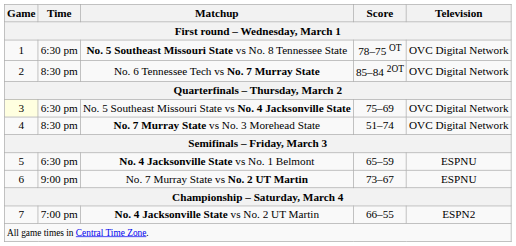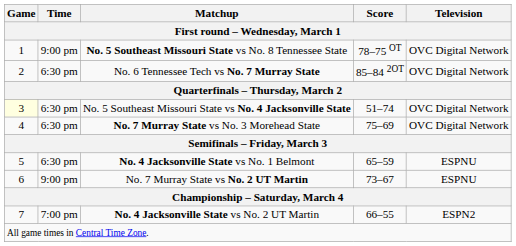 <table class="wikitable">
 <tr>
 <th>Game</th>
 <th>Time</th>
 <th>Matchup</th>
 <th>Score</th>
 <th>Television</th>
 </tr>
 <tr>
 <th colspan=5>First round – Wednesday, March 1</th>
 </tr>
 <tr>
 <td align=center>1</td>
-<td>6:30 pm</td>
+<td>9:00 pm</td>
 <td align=center><strong>No. 5 Southeast Missouri State</strong> vs No. 8 Tennessee State</td>
 <td align=center>78–75 <sup>OT</sup></td>
 <td>OVC Digital Network</td>
 </tr>
 <tr>
 <td align=center>2</td>
-<td>8:30 pm</td>
+<td>6:30 pm</td>
 <td align=center>No. 6 Tennessee Tech vs <strong>No. 7 Murray State</strong></td>
 <td align=center>85–84 <sup>2OT</sup></td>
 <td>OVC Digital Network</td>
 </tr>
 <tr>
 <th colspan=5>Quarterfinals – Thursday, March 2</th>
 </tr>
 <tr>
 <td align=center style="background: lightyellow;">3</td>
 <td>6:30 pm</td>
 <td align=center>No. 5 Southeast Missouri State vs <strong>No. 4 Jacksonville State</strong></td>
-<td align=center>75–69</td>
+<td align=center>51–74</td>
 <td>OVC Digital Network</td>
 </tr>
 <tr>
 <td align=center>4</td>
-<td>8:30 pm</td>
+<td>6:30 pm</td>
 <td align=center><strong>No. 7 Murray State</strong> vs No. 3 Morehead State</td>
-<td align=center>51–74</td>
+<td align=center>75–69</td>
 <td>OVC Digital Network</td>
 </tr>
 <tr>
 <th colspan=5>Semifinals – Friday, March 3</th>
 </tr>
 <tr>
 <td align=center>5</td>
 <td>6:30 pm</td>
 <td align=center><strong>No. 4 Jacksonville State</strong> vs No. 1 Belmont</td>
 <td align=center>65–59</td>
 <td align=center>ESPNU</td>
 </tr>
 <tr>
 <td align=center>6</td>
 <td>9:00 pm</td>
 <td align=center>No. 7 Murray State vs <strong>No. 2 UT Martin</strong></td>
 <td align=center>73–67</td>
 <td align=center>ESPNU</td>
 </tr>
 <tr>
 <th colspan=5>Championship – Saturday, March 4</th>
 </tr>
 <tr>
 <td align=center>7</td>
 <td>7:00 pm</td>
 <td align=center><strong>No. 4 Jacksonville State</strong> vs No. 2 UT Martin</td>
 <td align=center>66–55</td>
 <td align=center>ESPN2</td>
 </tr>
 <tr>
 <td colspan=5><small>All game times in <a href='#'>Central Time Zone</a>.</small></td>
 </tr>
 </table>
